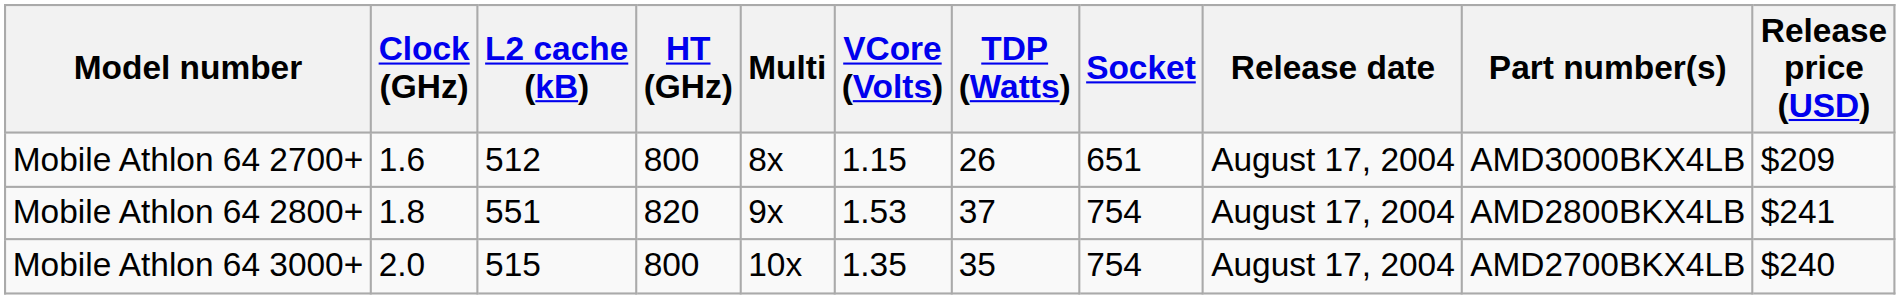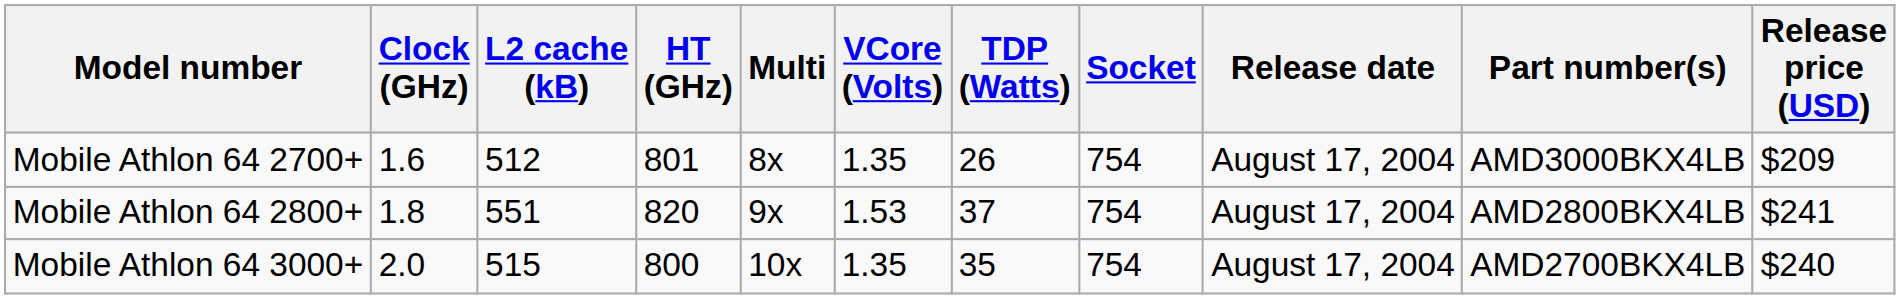 <table class="wikitable">
 <tr>
 <th>Model number</th>
 <th><a href='#'>Clock</a><br>(GHz)</th>
 <th><a href='#'>L2 cache</a><br>(<a href='#'>kB</a>)</th>
 <th><a href='#'>HT</a><br>(GHz)</th>
 <th>Multi</th>
 <th><a href='#'>VCore</a><br>(<a href='#'>Volts</a>)</th>
 <th><a href='#'>TDP</a><br>(<a href='#'>Watts</a>)</th>
 <th><a href='#'>Socket</a></th>
 <th>Release date</th>
 <th>Part number(s)</th>
 <th>Release<br>price<br>(<a href='#'>USD</a>)</th>
 </tr>
 <tr>
 <td>Mobile Athlon 64 2700+</td>
 <td>1.6</td>
 <td>512</td>
-<td>800</td>
+<td>801</td>
 <td>8x</td>
-<td>1.15</td>
+<td>1.35</td>
 <td>26</td>
-<td>651</td>
+<td>754</td>
 <td>August 17, 2004</td>
 <td>AMD3000BKX4LB</td>
 <td>$209</td>
 </tr>
 <tr>
 <td>Mobile Athlon 64 2800+</td>
 <td>1.8</td>
 <td>551</td>
 <td>820</td>
 <td>9x</td>
 <td>1.53</td>
 <td>37</td>
 <td>754</td>
 <td>August 17, 2004</td>
 <td>AMD2800BKX4LB</td>
 <td>$241</td>
 </tr>
 <tr>
 <td>Mobile Athlon 64 3000+</td>
 <td>2.0</td>
 <td>515</td>
 <td>800</td>
 <td>10x</td>
 <td>1.35</td>
 <td>35</td>
 <td>754</td>
 <td>August 17, 2004</td>
 <td>AMD2700BKX4LB</td>
 <td>$240</td>
 </tr>
 </table>
